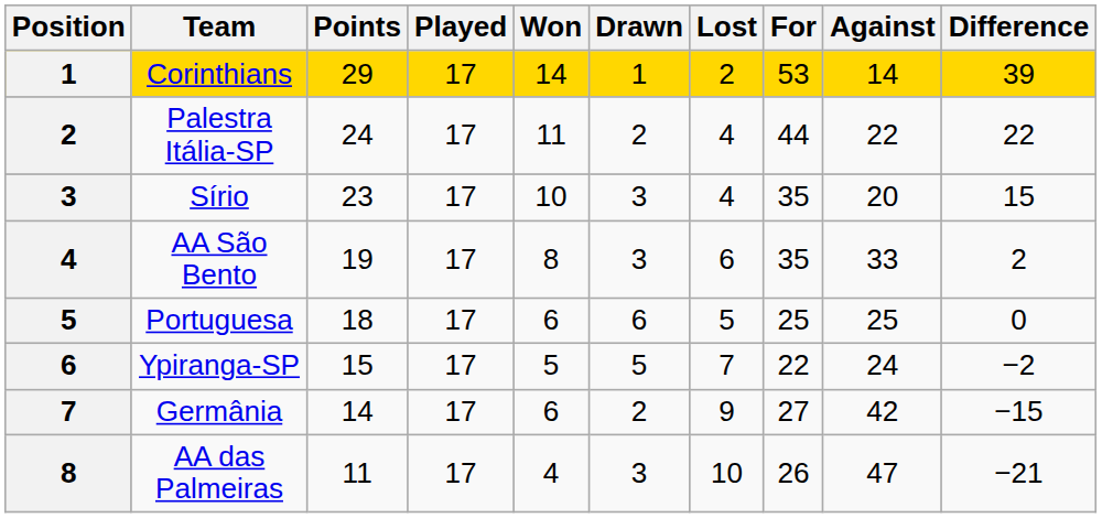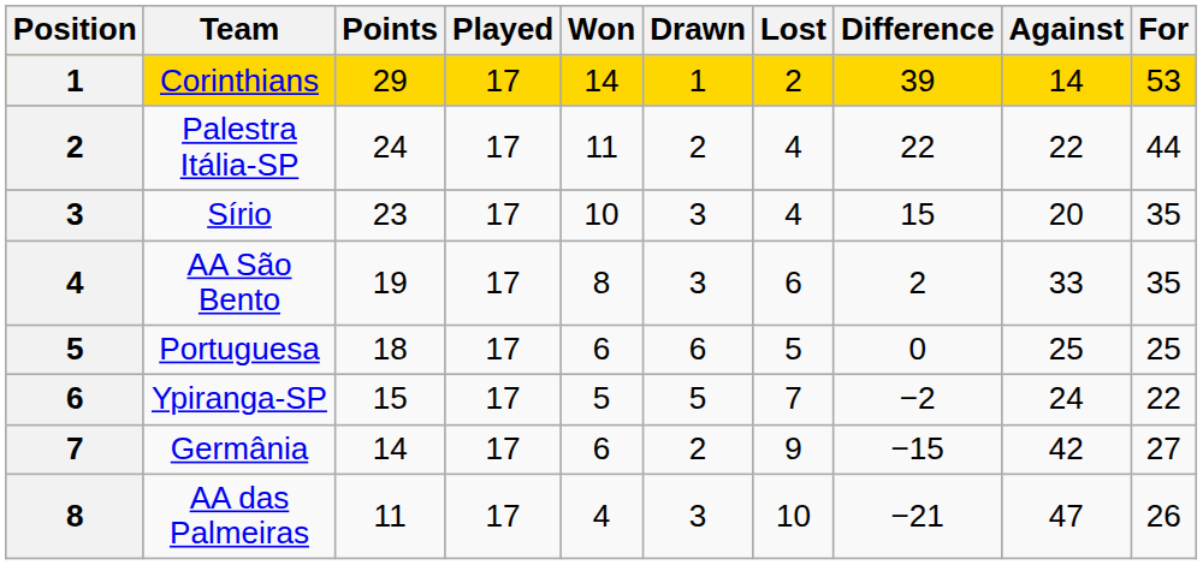 <table class="wikitable" style="text-align:center">
 <tr>
 <th>Position</th>
 <th>Team</th>
 <th>Points</th>
 <th>Played</th>
 <th>Won</th>
 <th>Drawn</th>
 <th>Lost</th>
+<th>Difference</th>
+<th>Against</th>
 <th>For</th>
-<th>Against</th>
-<th>Difference</th>
 </tr>
 <tr style="background: gold;">
 <th>1</th>
 <td><a href='#'>Corinthians</a></td>
 <td>29</td>
 <td>17</td>
 <td>14</td>
 <td>1</td>
 <td>2</td>
+<td>39</td>
+<td>14</td>
 <td>53</td>
-<td>14</td>
-<td>39</td>
 </tr>
 <tr>
 <th>2</th>
 <td><a href='#'>Palestra Itália-SP</a></td>
 <td>24</td>
 <td>17</td>
 <td>11</td>
 <td>2</td>
 <td>4</td>
-<td>44</td>
 <td>22</td>
 <td>22</td>
+<td>44</td>
 </tr>
 <tr>
 <th>3</th>
 <td><a href='#'>Sírio</a></td>
 <td>23</td>
 <td>17</td>
 <td>10</td>
 <td>3</td>
 <td>4</td>
+<td>15</td>
+<td>20</td>
 <td>35</td>
-<td>20</td>
-<td>15</td>
 </tr>
 <tr>
 <th>4</th>
 <td><a href='#'>AA São Bento</a></td>
 <td>19</td>
 <td>17</td>
 <td>8</td>
 <td>3</td>
 <td>6</td>
+<td>2</td>
+<td>33</td>
 <td>35</td>
-<td>33</td>
-<td>2</td>
 </tr>
 <tr>
 <th>5</th>
 <td><a href='#'>Portuguesa</a></td>
 <td>18</td>
 <td>17</td>
 <td>6</td>
 <td>6</td>
 <td>5</td>
+<td>0</td>
 <td>25</td>
 <td>25</td>
-<td>0</td>
 </tr>
 <tr>
 <th>6</th>
 <td><a href='#'>Ypiranga-SP</a></td>
 <td>15</td>
 <td>17</td>
 <td>5</td>
 <td>5</td>
 <td>7</td>
+<td>−2</td>
+<td>24</td>
 <td>22</td>
-<td>24</td>
-<td>−2</td>
 </tr>
 <tr>
 <th>7</th>
 <td><a href='#'>Germânia</a></td>
 <td>14</td>
 <td>17</td>
 <td>6</td>
 <td>2</td>
 <td>9</td>
+<td>−15</td>
+<td>42</td>
 <td>27</td>
-<td>42</td>
-<td>−15</td>
 </tr>
 <tr>
 <th>8</th>
 <td><a href='#'>AA das Palmeiras</a></td>
 <td>11</td>
 <td>17</td>
 <td>4</td>
 <td>3</td>
 <td>10</td>
+<td>−21</td>
+<td>47</td>
 <td>26</td>
-<td>47</td>
-<td>−21</td>
 </tr>
 </table>
